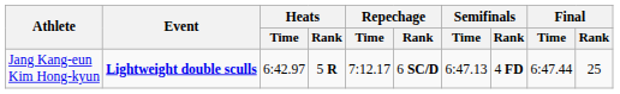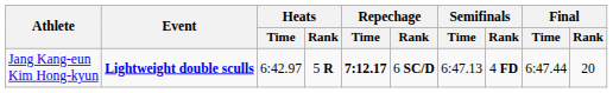 <table class="wikitable" style="font-size:90%">
 <tr>
 <th rowspan="2">Athlete</th>
 <th rowspan="2">Event</th>
 <th colspan="2">Heats</th>
 <th colspan="2">Repechage</th>
 <th colspan="2">Semifinals</th>
 <th colspan="2">Final</th>
 </tr>
 <tr style="font-size:95%">
 <th>Time</th>
 <th>Rank</th>
 <th>Time</th>
 <th>Rank</th>
 <th>Time</th>
 <th>Rank</th>
 <th>Time</th>
 <th>Rank</th>
 </tr>
 <tr align=center>
 <td align=left><a href='#'>Jang Kang-eun</a><br><a href='#'>Kim Hong-kyun</a></td>
 <td align=left><strong><a href='#'>Lightweight double sculls</a></strong></td>
 <td>6:42.97</td>
 <td>5 <strong>R</strong></td>
-<td>7:12.17</td>
+<td><strong>7:12.17</strong></td>
 <td>6 <strong>SC/D</strong></td>
 <td>6:47.13</td>
 <td>4 <strong>FD</strong></td>
 <td>6:47.44</td>
-<td>25</td>
+<td>20</td>
 </tr>
 </table>
